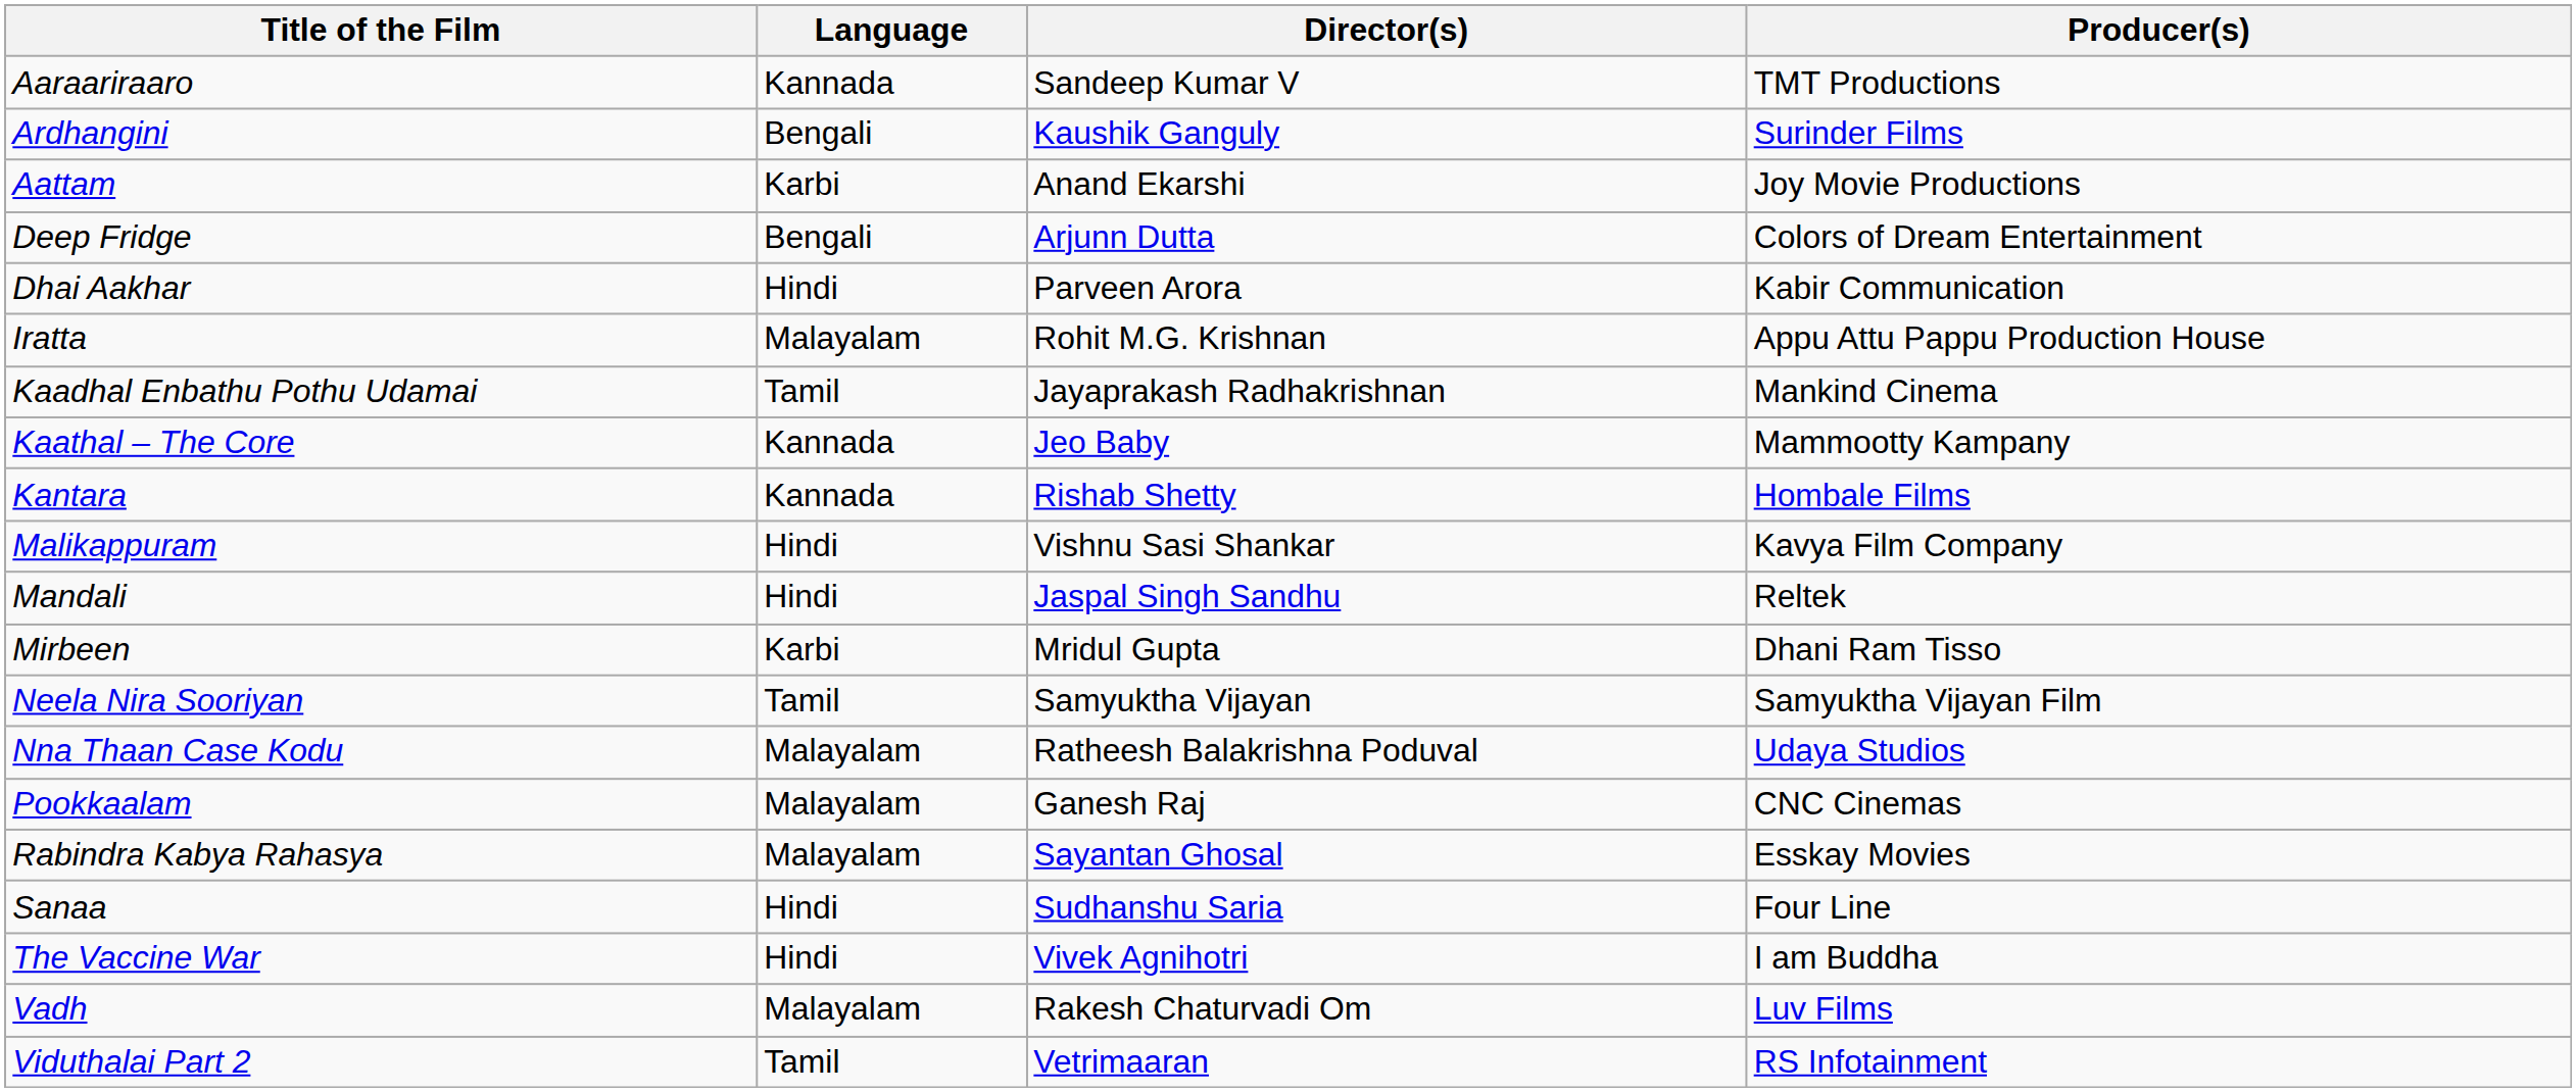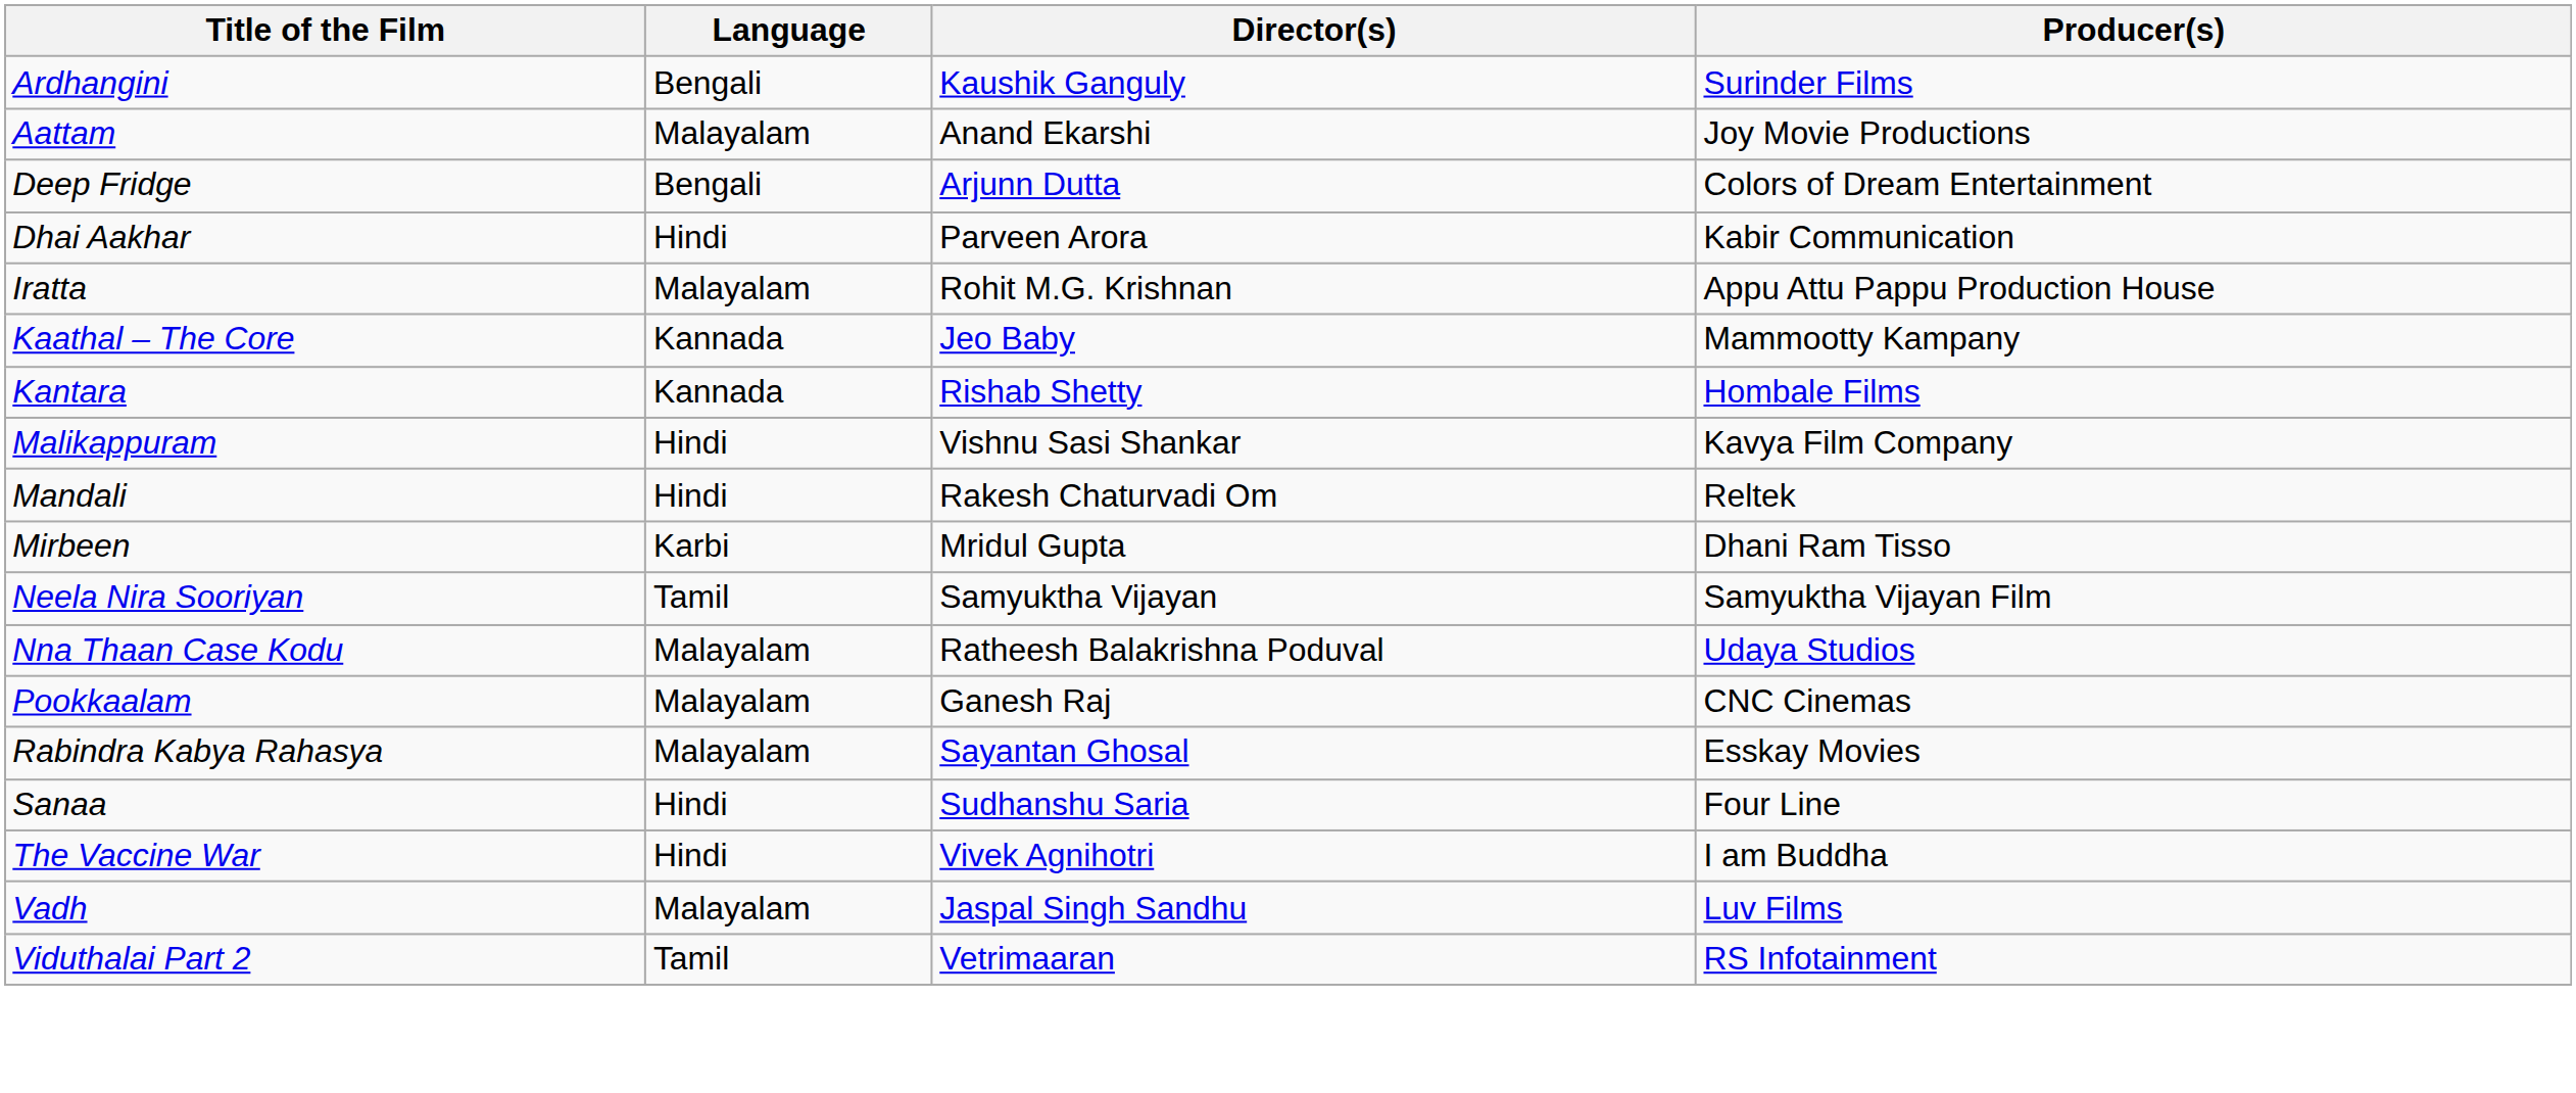 <table class="sortable wikitable" style="width:100%; margin-bottom:4px" cellpadding="5">
 <tr>
 <th scope="col">Title of the Film</th>
 <th scope="col">Language</th>
 <th scope="col">Director(s)</th>
 <th scope="col">Producer(s)</th>
-</tr>
-<tr>
-<td><em>Aaraariraaro</em></td>
-<td>Kannada</td>
-<td>Sandeep Kumar V</td>
-<td>TMT Productions</td>
 </tr>
 <tr>
 <td><em><a href='#'>Ardhangini</a></em></td>
 <td>Bengali</td>
 <td><a href='#'>Kaushik Ganguly</a></td>
 <td><a href='#'>Surinder Films</a></td>
 </tr>
 <tr>
 <td><em><a href='#'>Aattam</a></em></td>
-<td>Karbi</td>
+<td>Malayalam</td>
 <td>Anand Ekarshi</td>
 <td>Joy Movie Productions</td>
 </tr>
 <tr>
 <td><em>Deep Fridge</em></td>
 <td>Bengali</td>
 <td><a href='#'>Arjunn Dutta</a></td>
 <td>Colors of Dream Entertainment</td>
 </tr>
 <tr>
 <td><em>Dhai Aakhar</em></td>
 <td>Hindi</td>
 <td>Parveen Arora</td>
 <td>Kabir Communication</td>
 </tr>
 <tr>
 <td><em>Iratta</em></td>
 <td>Malayalam</td>
 <td>Rohit M.G. Krishnan</td>
 <td>Appu Attu Pappu Production House</td>
 </tr>
 <tr>
-<td><em>Kaadhal Enbathu Pothu Udamai</em></td>
-<td>Tamil</td>
-<td>Jayaprakash Radhakrishnan</td>
-<td>Mankind Cinema</td>
-</tr>
-<tr>
 <td><em><a href='#'>Kaathal – The Core</a></em></td>
 <td>Kannada</td>
 <td><a href='#'>Jeo Baby</a></td>
 <td>Mammootty Kampany</td>
 </tr>
 <tr>
 <td><em><a href='#'>Kantara</a></em></td>
 <td>Kannada</td>
 <td><a href='#'>Rishab Shetty</a></td>
 <td><a href='#'>Hombale Films</a></td>
 </tr>
 <tr>
 <td><em><a href='#'>Malikappuram</a></em></td>
 <td>Hindi</td>
 <td>Vishnu Sasi Shankar</td>
 <td>Kavya Film Company</td>
 </tr>
 <tr>
 <td><em>Mandali</em></td>
 <td>Hindi</td>
-<td><a href='#'>Jaspal Singh Sandhu</a></td>
+<td>Rakesh Chaturvadi Om</td>
 <td>Reltek</td>
 </tr>
 <tr>
 <td><em>Mirbeen</em></td>
 <td>Karbi</td>
 <td>Mridul Gupta</td>
 <td>Dhani Ram Tisso</td>
 </tr>
 <tr>
 <td><em><a href='#'>Neela Nira Sooriyan</a></em></td>
 <td>Tamil</td>
 <td>Samyuktha Vijayan</td>
 <td>Samyuktha Vijayan Film</td>
 </tr>
 <tr>
 <td><em><a href='#'>Nna Thaan Case Kodu</a></em></td>
 <td>Malayalam</td>
 <td>Ratheesh Balakrishna Poduval</td>
 <td><a href='#'>Udaya Studios</a></td>
 </tr>
 <tr>
 <td><em><a href='#'>Pookkaalam</a></em></td>
 <td>Malayalam</td>
 <td>Ganesh Raj</td>
 <td>CNC Cinemas</td>
 </tr>
 <tr>
 <td><em>Rabindra Kabya Rahasya</em></td>
 <td>Malayalam</td>
 <td><a href='#'>Sayantan Ghosal</a></td>
 <td>Esskay Movies</td>
 </tr>
 <tr>
 <td><em>Sanaa</em></td>
 <td>Hindi</td>
 <td><a href='#'>Sudhanshu Saria</a></td>
 <td>Four Line</td>
 </tr>
 <tr>
 <td><em><a href='#'>The Vaccine War</a></em></td>
 <td>Hindi</td>
 <td><a href='#'>Vivek Agnihotri</a></td>
 <td>I am Buddha</td>
 </tr>
 <tr>
 <td><em><a href='#'>Vadh</a></em></td>
 <td>Malayalam</td>
-<td>Rakesh Chaturvadi Om</td>
+<td><a href='#'>Jaspal Singh Sandhu</a></td>
 <td><a href='#'>Luv Films</a></td>
 </tr>
 <tr>
 <td><em><a href='#'>Viduthalai Part 2</a></em></td>
 <td>Tamil</td>
 <td><a href='#'>Vetrimaaran</a></td>
 <td><a href='#'>RS Infotainment</a></td>
 </tr>
 <tr>
 </tr>
 </table>
